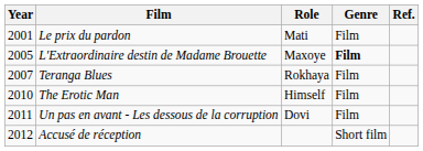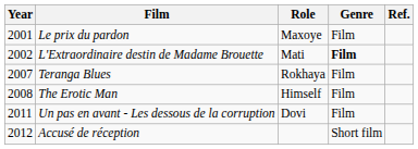 <table class="wikitable">
 <tr>
 <th>Year</th>
 <th>Film</th>
 <th>Role</th>
 <th>Genre</th>
 <th>Ref.</th>
 </tr>
 <tr>
 <td>2001</td>
 <td><em>Le prix du pardon</em></td>
-<td>Mati</td>
+<td>Maxoye</td>
 <td>Film</td>
 <td></td>
 </tr>
 <tr>
-<td>2005</td>
+<td>2002</td>
 <td><em>L'Extraordinaire destin de Madame Brouette</em></td>
-<td>Maxoye</td>
+<td>Mati</td>
 <td><strong>Film</strong></td>
 <td></td>
 </tr>
 <tr>
 <td>2007</td>
 <td><em>Teranga Blues</em></td>
 <td>Rokhaya</td>
 <td>Film</td>
 <td></td>
 </tr>
 <tr>
-<td>2010</td>
+<td>2008</td>
 <td><em>The Erotic Man</em></td>
 <td>Himself</td>
 <td>Film</td>
 <td></td>
 </tr>
 <tr>
 <td>2011</td>
 <td><em>Un pas en avant - Les dessous de la corruption</em></td>
 <td>Dovi</td>
 <td>Film</td>
 <td></td>
 </tr>
 <tr>
 <td>2012</td>
 <td><em>Accusé de réception</em></td>
 <td></td>
 <td>Short film</td>
 <td></td>
 </tr>
 </table>
